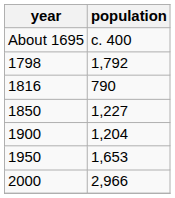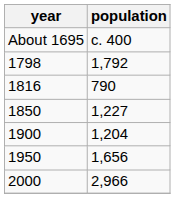 <table class="wikitable">
 <tr>
 <th>year</th>
 <th>population</th>
 </tr>
 <tr>
 <td>About 1695</td>
 <td>c. 400</td>
 </tr>
 <tr>
 <td>1798</td>
 <td>1,792</td>
 </tr>
 <tr>
 <td>1816</td>
 <td>790</td>
 </tr>
 <tr>
 <td>1850</td>
 <td>1,227</td>
 </tr>
 <tr>
 <td>1900</td>
 <td>1,204</td>
 </tr>
 <tr>
 <td>1950</td>
-<td>1,653</td>
+<td>1,656</td>
 </tr>
 <tr>
 <td>2000</td>
 <td>2,966</td>
 </tr>
 <tr>
 </tr>
 </table>
